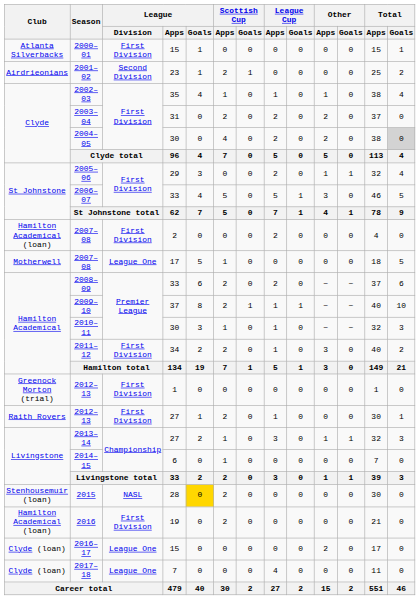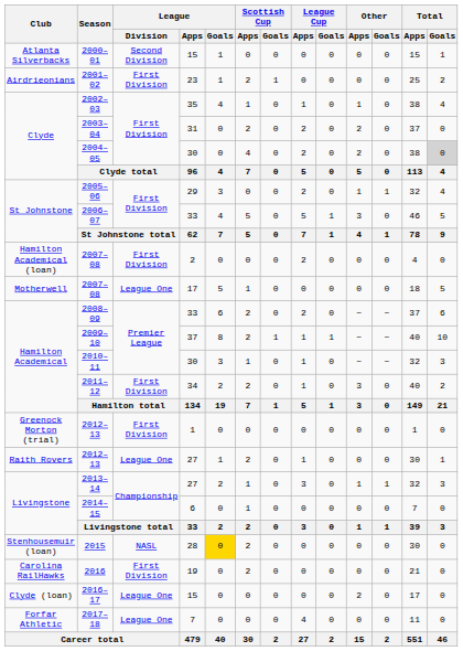 <table class="wikitable" style="text-align:center">
 <tr>
 <th rowspan="2">Club</th>
 <th rowspan="2">Season</th>
 <th colspan="3">League</th>
 <th colspan="2"><a href='#'>Scottish Cup</a></th>
 <th colspan="2"><a href='#'>League Cup</a></th>
 <th colspan="2">Other</th>
 <th colspan="2">Total</th>
 </tr>
 <tr>
 <th>Division</th>
 <th>Apps</th>
 <th>Goals</th>
 <th>Apps</th>
 <th>Goals</th>
 <th>Apps</th>
 <th>Goals</th>
 <th>Apps</th>
 <th>Goals</th>
 <th>Apps</th>
 <th>Goals</th>
 </tr>
 <tr>
 <td><a href='#'>Atlanta Silverbacks</a></td>
 <td><a href='#'>2000–01</a></td>
-<td><a href='#'>First Division</a></td>
+<td><a href='#'>Second Division</a></td>
 <td>15</td>
 <td>1</td>
 <td>0</td>
 <td>0</td>
 <td>0</td>
 <td>0</td>
 <td>0</td>
 <td>0</td>
 <td>15</td>
 <td>1</td>
 </tr>
 <tr>
 <td><a href='#'>Airdrieonians</a></td>
 <td><a href='#'>2001–02</a></td>
-<td><a href='#'>Second Division</a></td>
+<td><a href='#'>First Division</a></td>
 <td>23</td>
 <td>1</td>
 <td>2</td>
 <td>1</td>
 <td>0</td>
 <td>0</td>
 <td>0</td>
 <td>0</td>
 <td>25</td>
 <td>2</td>
 </tr>
 <tr>
 <td rowspan="4"><a href='#'>Clyde</a></td>
 <td><a href='#'>2002–03</a></td>
 <td rowspan="3"><a href='#'>First Division</a></td>
 <td>35</td>
 <td>4</td>
 <td>1</td>
 <td>0</td>
 <td>1</td>
 <td>0</td>
 <td>1</td>
 <td>0</td>
 <td>38</td>
 <td>4</td>
 </tr>
 <tr>
 <td><a href='#'>2003–04</a></td>
 <td>31</td>
 <td>0</td>
 <td>2</td>
 <td>0</td>
 <td>2</td>
 <td>0</td>
 <td>2</td>
 <td>0</td>
 <td>37</td>
 <td>0</td>
 </tr>
 <tr>
 <td><a href='#'>2004–05</a></td>
 <td>30</td>
 <td>0</td>
 <td>4</td>
 <td>0</td>
 <td>2</td>
 <td>0</td>
 <td>2</td>
 <td>0</td>
 <td>38</td>
 <td style="background: lightgrey;">0</td>
 </tr>
 <tr>
 <th colspan="2">Clyde total</th>
 <th>96</th>
 <th>4</th>
 <th>7</th>
 <th>0</th>
 <th>5</th>
 <th>0</th>
 <th>5</th>
 <th>0</th>
 <th>113</th>
 <th>4</th>
 </tr>
 <tr>
 <td rowspan="3"><a href='#'>St Johnstone</a></td>
 <td><a href='#'>2005–06</a></td>
 <td rowspan="2"><a href='#'>First Division</a></td>
 <td>29</td>
 <td>3</td>
 <td>0</td>
 <td>0</td>
 <td>2</td>
 <td>0</td>
 <td>1</td>
 <td>1</td>
 <td>32</td>
 <td>4</td>
 </tr>
 <tr>
 <td><a href='#'>2006–07</a></td>
 <td>33</td>
 <td>4</td>
 <td>5</td>
 <td>0</td>
 <td>5</td>
 <td>1</td>
 <td>3</td>
 <td>0</td>
 <td>46</td>
 <td>5</td>
 </tr>
 <tr>
 <th colspan="2">St Johnstone total</th>
 <th>62</th>
 <th>7</th>
 <th>5</th>
 <th>0</th>
 <th>7</th>
 <th>1</th>
 <th>4</th>
 <th>1</th>
 <th>78</th>
 <th>9</th>
 </tr>
 <tr>
 <td><a href='#'>Hamilton Academical</a> (loan)</td>
 <td><a href='#'>2007–08</a></td>
 <td><a href='#'>First Division</a></td>
 <td>2</td>
 <td>0</td>
 <td>0</td>
 <td>0</td>
 <td>2</td>
 <td>0</td>
 <td>0</td>
 <td>0</td>
 <td>4</td>
 <td>0</td>
 </tr>
 <tr>
 <td><a href='#'>Motherwell</a></td>
 <td><a href='#'>2007–08</a></td>
 <td><a href='#'>League One</a></td>
 <td>17</td>
 <td>5</td>
 <td>1</td>
 <td>0</td>
 <td>0</td>
 <td>0</td>
 <td>0</td>
 <td>0</td>
 <td>18</td>
 <td>5</td>
 </tr>
 <tr>
 <td rowspan="5"><a href='#'>Hamilton Academical</a></td>
 <td><a href='#'>2008–09</a></td>
 <td rowspan="3"><a href='#'>Premier League</a></td>
 <td>33</td>
 <td>6</td>
 <td>2</td>
 <td>0</td>
 <td>2</td>
 <td>0</td>
 <td>~</td>
 <td>~</td>
 <td>37</td>
 <td>6</td>
 </tr>
 <tr>
 <td><a href='#'>2009–10</a></td>
 <td>37</td>
 <td>8</td>
 <td>2</td>
 <td>1</td>
 <td>1</td>
 <td>1</td>
 <td>~</td>
 <td>~</td>
 <td>40</td>
 <td>10</td>
 </tr>
 <tr>
 <td><a href='#'>2010–11</a></td>
 <td>30</td>
 <td>3</td>
 <td>1</td>
 <td>0</td>
 <td>1</td>
 <td>0</td>
 <td>~</td>
 <td>~</td>
 <td>32</td>
 <td>3</td>
 </tr>
 <tr>
 <td><a href='#'>2011–12</a></td>
 <td><a href='#'>First Division</a></td>
 <td>34</td>
 <td>2</td>
 <td>2</td>
 <td>0</td>
 <td>1</td>
 <td>0</td>
 <td>3</td>
 <td>0</td>
 <td>40</td>
 <td>2</td>
 </tr>
 <tr>
 <th colspan="2">Hamilton total</th>
 <th>134</th>
 <th>19</th>
 <th>7</th>
 <th>1</th>
 <th>5</th>
 <th>1</th>
 <th>3</th>
 <th>0</th>
 <th>149</th>
 <th>21</th>
 </tr>
 <tr>
 <td><a href='#'>Greenock Morton</a> (trial)</td>
 <td><a href='#'>2012–13</a></td>
 <td><a href='#'>First Division</a></td>
 <td>1</td>
 <td>0</td>
 <td>0</td>
 <td>0</td>
 <td>0</td>
 <td>0</td>
 <td>0</td>
 <td>0</td>
 <td>1</td>
 <td>0</td>
 </tr>
 <tr>
 <td><a href='#'>Raith Rovers</a></td>
 <td><a href='#'>2012–13</a></td>
-<td><a href='#'>First Division</a></td>
+<td><a href='#'>League One</a></td>
 <td>27</td>
 <td>1</td>
 <td>2</td>
 <td>0</td>
 <td>1</td>
 <td>0</td>
 <td>0</td>
 <td>0</td>
 <td>30</td>
 <td>1</td>
 </tr>
 <tr>
 <td rowspan="3"><a href='#'>Livingstone</a></td>
 <td><a href='#'>2013–14</a></td>
 <td rowspan="2"><a href='#'>Championship</a></td>
 <td>27</td>
 <td>2</td>
 <td>1</td>
 <td>0</td>
 <td>3</td>
 <td>0</td>
 <td>1</td>
 <td>1</td>
 <td>32</td>
 <td>3</td>
 </tr>
 <tr>
 <td><a href='#'>2014–15</a></td>
 <td>6</td>
 <td>0</td>
 <td>1</td>
 <td>0</td>
 <td>0</td>
 <td>0</td>
 <td>0</td>
 <td>0</td>
 <td>7</td>
 <td>0</td>
 </tr>
 <tr>
 <th colspan="2">Livingstone total</th>
 <th>33</th>
 <th>2</th>
 <th>2</th>
 <th>0</th>
 <th>3</th>
 <th>0</th>
 <th>1</th>
 <th>1</th>
 <th>39</th>
 <th>3</th>
 </tr>
 <tr>
 <td><a href='#'>Stenhousemuir</a> (loan)</td>
 <td><a href='#'>2015</a></td>
 <td><a href='#'>NASL</a></td>
 <td>28</td>
 <td style="background: gold;">0</td>
 <td>2</td>
 <td>0</td>
 <td>0</td>
 <td>0</td>
 <td>0</td>
 <td>0</td>
 <td>30</td>
 <td>0</td>
 </tr>
 <tr>
-<td><a href='#'>Hamilton Academical</a> (loan)</td>
+<td><a href='#'>Carolina RailHawks</a></td>
 <td><a href='#'>2016</a></td>
 <td><a href='#'>First Division</a></td>
 <td>19</td>
 <td>0</td>
 <td>2</td>
 <td>0</td>
 <td>0</td>
 <td>0</td>
 <td>0</td>
 <td>0</td>
 <td>21</td>
 <td>0</td>
 </tr>
 <tr>
 <td><a href='#'>Clyde</a> (loan)</td>
 <td><a href='#'>2016–17</a></td>
 <td><a href='#'>League One</a></td>
 <td>15</td>
 <td>0</td>
 <td>0</td>
 <td>0</td>
 <td>0</td>
 <td>0</td>
 <td>2</td>
 <td>0</td>
 <td>17</td>
 <td>0</td>
 </tr>
 <tr>
-<td><a href='#'>Clyde</a> (loan)</td>
+<td><a href='#'>Forfar Athletic</a></td>
 <td><a href='#'>2017–18</a></td>
 <td><a href='#'>League One</a></td>
 <td>7</td>
 <td>0</td>
 <td>0</td>
 <td>0</td>
 <td>4</td>
 <td>0</td>
 <td>0</td>
 <td>0</td>
 <td>11</td>
 <td>0</td>
 </tr>
 <tr>
 <th colspan="3">Career total</th>
 <th>479</th>
 <th>40</th>
 <th>30</th>
 <th>2</th>
 <th>27</th>
 <th>2</th>
 <th>15</th>
 <th>2</th>
 <th>551</th>
 <th>46</th>
 </tr>
 </table>
